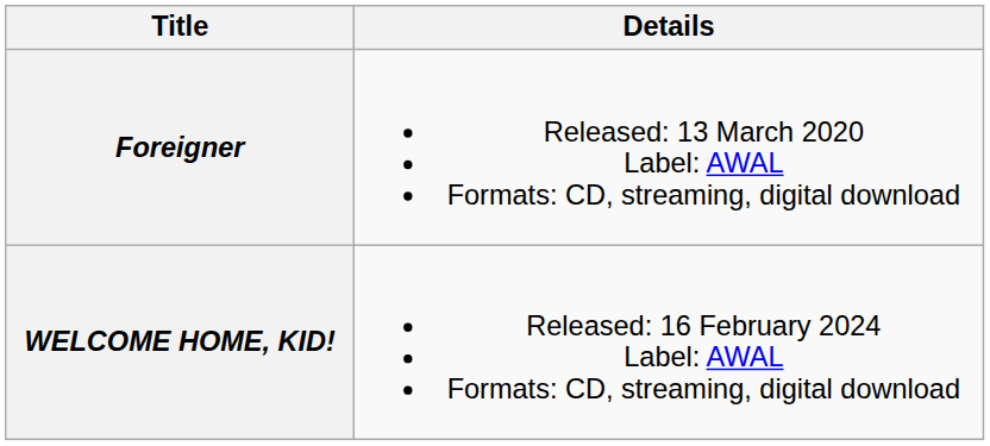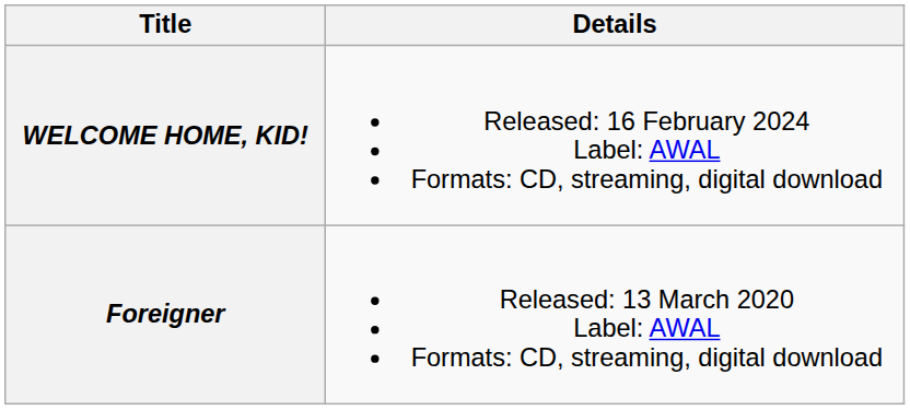 <table class="wikitable plainrowheaders" style="text-align:center;">
 <tr>
 <th style="width:12em;">Title</th>
 <th style="width:22em;">Details</th>
 </tr>
 <tr>
+<th scope="row"><em>WELCOME HOME, KID!</em></th>
+<td><br><ul><li>Released: 16 February 2024</li><li>Label: <a href='#'>AWAL</a></li><li>Formats: CD, streaming, digital download</li></ul></td>
+</tr>
+<tr>
 <th scope="row"><em>Foreigner</em></th>
 <td><br><ul><li>Released: 13 March 2020</li><li>Label: <a href='#'>AWAL</a></li><li>Formats: CD, streaming, digital download</li></ul></td>
 </tr>
-<tr>
-<th scope="row"><em>WELCOME HOME, KID!</em></th>
-<td><br><ul><li>Released: 16 February 2024</li><li>Label: <a href='#'>AWAL</a></li><li>Formats: CD, streaming, digital download</li></ul></td>
-</tr>
 </table>
